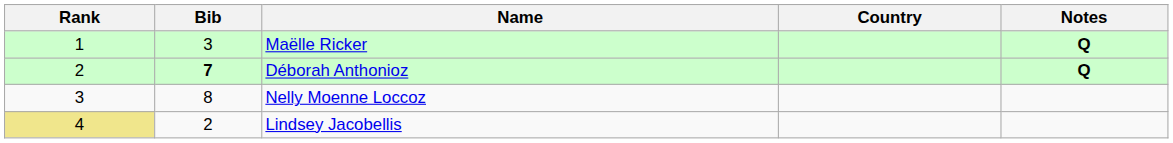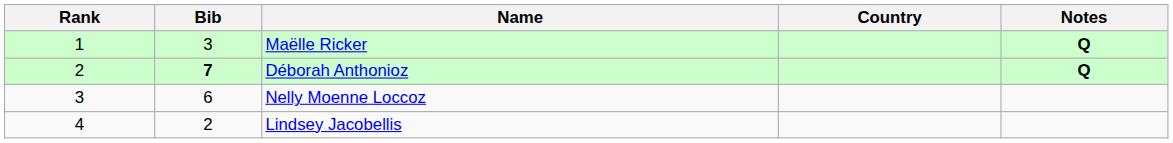 <table class="wikitable" style="text-align:center;" width=70%>
 <tr>
 <th>Rank</th>
 <th>Bib</th>
 <th>Name</th>
 <th>Country</th>
 <th>Notes</th>
 </tr>
 <tr bgcolor="#ccffcc">
 <td>1</td>
 <td>3</td>
 <td align=left><a href='#'>Maëlle Ricker</a></td>
 <td align=left></td>
 <td><strong>Q</strong></td>
 </tr>
 <tr bgcolor="#ccffcc">
 <td>2</td>
 <td><strong>7</strong></td>
 <td align=left><a href='#'>Déborah Anthonioz</a></td>
 <td align=left></td>
 <td><strong>Q</strong></td>
 </tr>
 <tr>
 <td>3</td>
-<td>8</td>
+<td>6</td>
 <td align=left><a href='#'>Nelly Moenne Loccoz</a></td>
 <td align=left></td>
 <td></td>
 </tr>
 <tr>
-<td style="background: khaki;">4</td>
+<td>4</td>
 <td>2</td>
 <td align=left><a href='#'>Lindsey Jacobellis</a></td>
 <td align=left></td>
 <td></td>
 </tr>
 </table>
